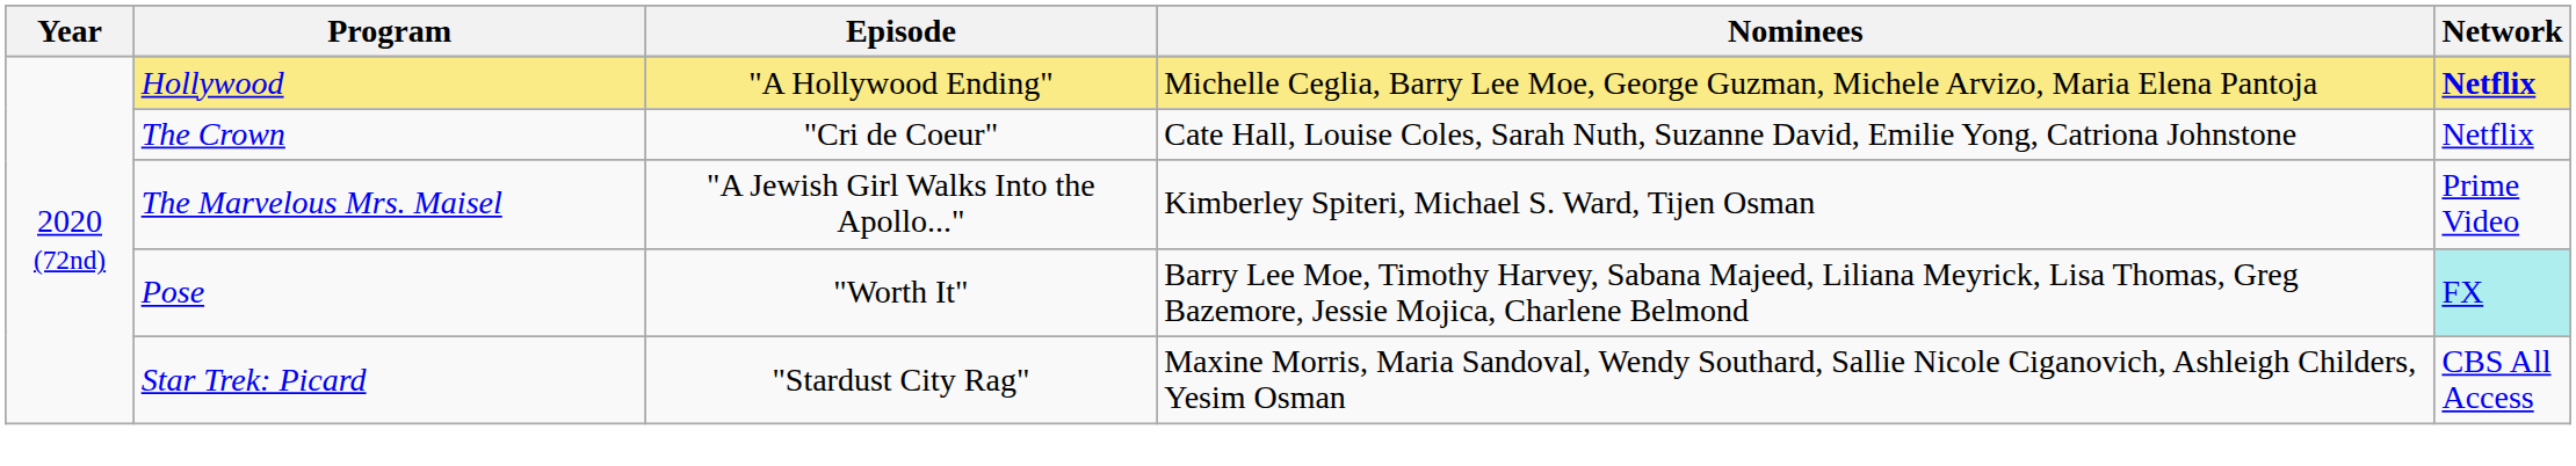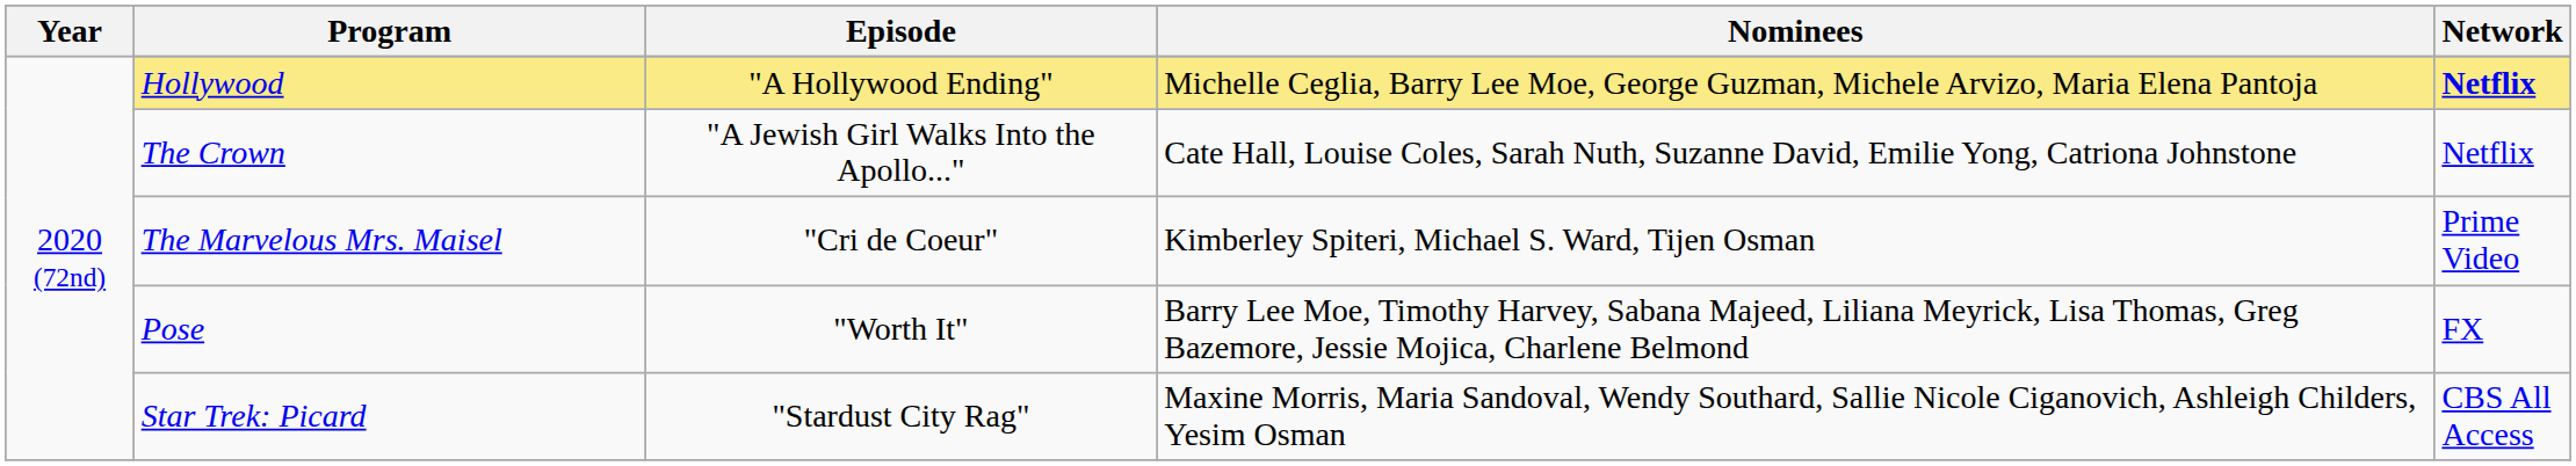 <table class="wikitable" style="width:100%">
 <tr bgcolor="#bebebe">
 <th width="5%">Year</th>
 <th width="20%">Program</th>
 <th width="20%">Episode</th>
 <th width="50%">Nominees</th>
 <th width="5%">Network</th>
 </tr>
 <tr>
 <td rowspan=6 style="text-align:center"><a href='#'>2020</a><br><small><a href='#'>(72nd)</a></small><br></td>
 </tr>
 <tr style="background:#FAEB86;">
 <td><em><a href='#'>Hollywood</a></em></td>
 <td align=center>"A Hollywood Ending"</td>
 <td>Michelle Ceglia, Barry Lee Moe, George Guzman, Michele Arvizo, Maria Elena Pantoja</td>
 <td><strong><a href='#'>Netflix</a></strong></td>
 </tr>
 <tr>
 <td><em><a href='#'>The Crown</a></em></td>
-<td align=center>"Cri de Coeur"</td>
+<td align=center>"A Jewish Girl Walks Into the Apollo..."</td>
 <td>Cate Hall, Louise Coles, Sarah Nuth, Suzanne David, Emilie Yong, Catriona Johnstone</td>
 <td><a href='#'>Netflix</a></td>
 </tr>
 <tr>
 <td><em><a href='#'>The Marvelous Mrs. Maisel</a></em></td>
-<td align=center>"A Jewish Girl Walks Into the Apollo..."</td>
+<td align=center>"Cri de Coeur"</td>
 <td>Kimberley Spiteri, Michael S. Ward, Tijen Osman</td>
 <td><a href='#'>Prime Video</a></td>
 </tr>
 <tr>
 <td><em><a href='#'>Pose</a></em></td>
 <td align=center>"Worth It"</td>
 <td>Barry Lee Moe, Timothy Harvey, Sabana Majeed, Liliana Meyrick, Lisa Thomas, Greg Bazemore, Jessie Mojica, Charlene Belmond</td>
-<td style="background: paleturquoise;"><a href='#'>FX</a></td>
+<td><a href='#'>FX</a></td>
 </tr>
 <tr>
 <td><em><a href='#'>Star Trek: Picard</a></em></td>
 <td align=center>"Stardust City Rag"</td>
 <td>Maxine Morris, Maria Sandoval, Wendy Southard, Sallie Nicole Ciganovich, Ashleigh Childers, Yesim Osman</td>
 <td><a href='#'>CBS All Access</a></td>
 </tr>
 </table>
